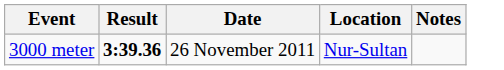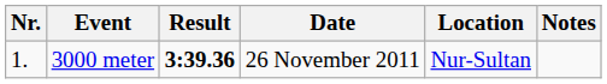 <table class="wikitable vatop">
 <tr>
+<th>Nr.</th>
 <th>Event</th>
 <th>Result</th>
 <th>Date</th>
 <th>Location</th>
 <th>Notes</th>
 </tr>
 <tr>
+<td>1.</td>
 <td><a href='#'>3000 meter</a></td>
 <td><strong>3:39.36</strong></td>
 <td>26 November 2011</td>
 <td><a href='#'>Nur-Sultan</a></td>
 <td></td>
 </tr>
 </table>
